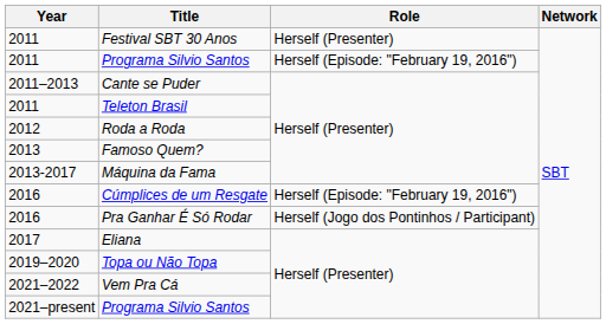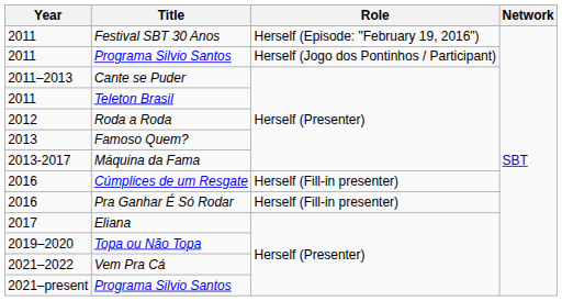 <table class="wikitable" style="font-size: 90%;">
 <tr>
 <th>Year</th>
 <th>Title</th>
 <th>Role</th>
 <th>Network</th>
 </tr>
 <tr>
 <td>2011</td>
 <td><em>Festival SBT 30 Anos</em></td>
-<td>Herself (Presenter)</td>
+<td>Herself (Episode: "February 19, 2016")</td>
 <td rowspan=13><a href='#'>SBT</a></td>
 </tr>
 <tr>
 <td>2011</td>
 <td><em><a href='#'>Programa Silvio Santos</a></em></td>
-<td>Herself (Episode: "February 19, 2016")</td>
+<td>Herself (Jogo dos Pontinhos / Participant)</td>
 </tr>
 <tr>
 <td>2011–2013</td>
 <td><em>Cante se Puder</em></td>
 <td rowspan=5>Herself (Presenter)</td>
 </tr>
 <tr>
 <td>2011</td>
 <td><em><a href='#'>Teleton Brasil</a></em></td>
 </tr>
 <tr>
 <td>2012</td>
 <td><em>Roda a Roda</em></td>
 </tr>
 <tr>
 <td>2013</td>
 <td><em>Famoso Quem?</em></td>
 </tr>
 <tr>
 <td>2013-2017</td>
 <td><em>Máquina da Fama</em></td>
 </tr>
 <tr>
 <td>2016</td>
 <td><em><a href='#'>Cúmplices de um Resgate</a></em></td>
-<td>Herself (Episode: "February 19, 2016")</td>
+<td>Herself (Fill-in presenter)</td>
 </tr>
 <tr>
 <td>2016</td>
 <td><em>Pra Ganhar É Só Rodar</em></td>
-<td>Herself (Jogo dos Pontinhos / Participant)</td>
+<td>Herself (Fill-in presenter)</td>
 </tr>
 <tr>
 <td>2017</td>
 <td><em>Eliana</em></td>
 <td rowspan="4">Herself (Presenter)</td>
 </tr>
 <tr>
 <td>2019–2020</td>
 <td><em><a href='#'>Topa ou Não Topa</a></em></td>
 </tr>
 <tr>
 <td>2021–2022</td>
 <td><em>Vem Pra Cá</em></td>
 </tr>
 <tr>
 <td>2021–present</td>
 <td><em><a href='#'>Programa Silvio Santos</a></em></td>
 </tr>
 </table>
